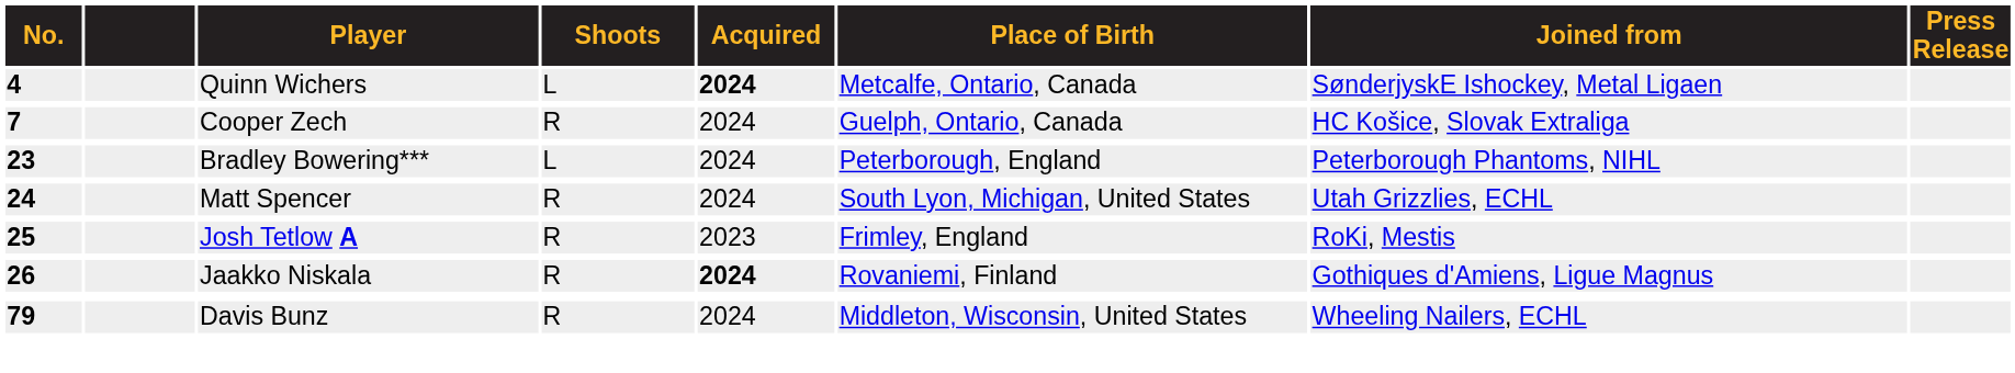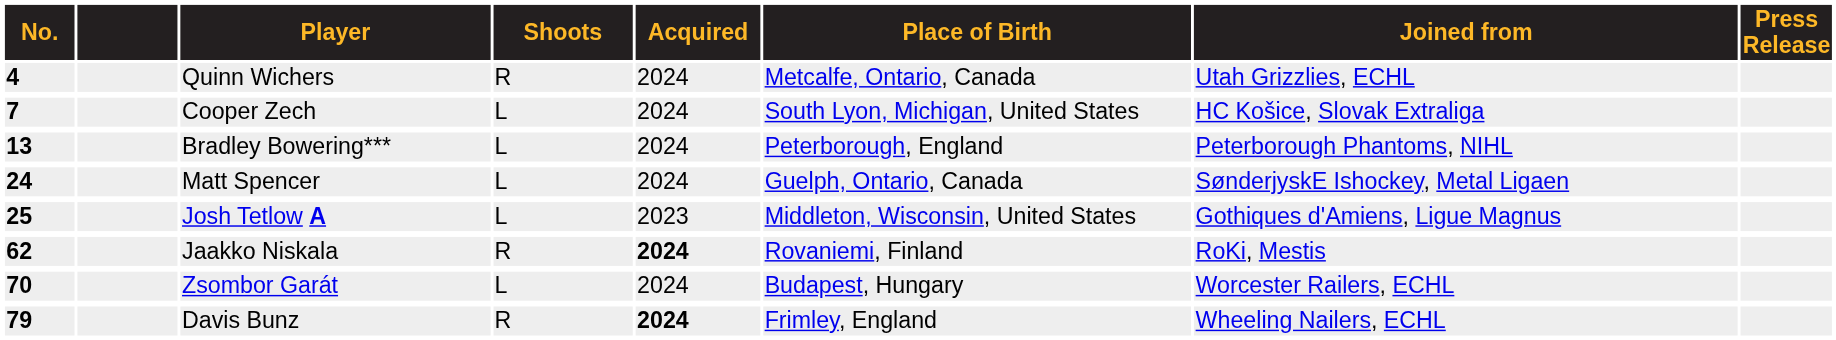 <table>
 <tr bgcolor="#231F20" style="color: #FDB827">
 <th width=4%>No.</th>
 <th width=6%></th>
 <th width=18%>Player</th>
 <th width=8%>Shoots</th>
 <th width=7%>Acquired</th>
 <th width=25%>Place of Birth</th>
 <th width=32%>Joined from</th>
 <th width=10%>Press Release</th>
 </tr>
 <tr style="background:#eee;">
 <td><strong>4</strong></td>
 <td></td>
 <td align="left">Quinn Wichers</td>
-<td>L</td>
-<td><strong>2024</strong></td>
+<td>R</td>
+<td>2024</td>
 <td align="left"><a href='#'>Metcalfe, Ontario</a>, Canada</td>
-<td align="left"><a href='#'>SønderjyskE Ishockey</a>, <a href='#'>Metal Ligaen</a></td>
+<td align="left"><a href='#'>Utah Grizzlies</a>, <a href='#'>ECHL</a></td>
 <td></td>
 </tr>
 <tr>
 </tr>
 <tr style="background:#eee;">
 <td><strong>7</strong></td>
 <td></td>
 <td align="left">Cooper Zech</td>
-<td>R</td>
+<td>L</td>
 <td>2024</td>
-<td align="left"><a href='#'>Guelph, Ontario</a>, Canada</td>
+<td align="left"><a href='#'>South Lyon, Michigan</a>, United States</td>
 <td align="left"><a href='#'>HC Košice</a>, <a href='#'>Slovak Extraliga</a></td>
 <td></td>
 </tr>
 <tr>
 </tr>
 <tr style="background:#eee;">
-<td><strong>23</strong></td>
+<td><strong>13</strong></td>
 <td></td>
 <td align="left">Bradley Bowering***</td>
 <td>L</td>
 <td>2024</td>
 <td align="left"><a href='#'>Peterborough</a>, England</td>
 <td align="left"><a href='#'>Peterborough Phantoms</a>, <a href='#'>NIHL</a></td>
 <td></td>
 </tr>
 <tr>
 </tr>
 <tr style="background:#eee;">
 <td><strong>24</strong></td>
 <td></td>
 <td align="left">Matt Spencer</td>
-<td>R</td>
+<td>L</td>
 <td>2024</td>
-<td align="left"><a href='#'>South Lyon, Michigan</a>, United States</td>
-<td align="left"><a href='#'>Utah Grizzlies</a>, <a href='#'>ECHL</a></td>
+<td align="left"><a href='#'>Guelph, Ontario</a>, Canada</td>
+<td align="left"><a href='#'>SønderjyskE Ishockey</a>, <a href='#'>Metal Ligaen</a></td>
 <td></td>
 </tr>
 <tr>
 </tr>
 <tr style="background:#eee;">
 <td><strong>25</strong></td>
 <td></td>
 <td align="left"><a href='#'>Josh Tetlow</a> <a href='#'><strong>A</strong></a></td>
+<td>L</td>
+<td>2023</td>
+<td align="left"><a href='#'>Middleton, Wisconsin</a>, United States</td>
+<td align="left"><a href='#'>Gothiques d'Amiens</a>, <a href='#'>Ligue Magnus</a></td>
+<td></td>
+</tr>
+<tr>
+</tr>
+<tr style="background:#eee;">
+<td><strong>62</strong></td>
+<td></td>
+<td align="left">Jaakko Niskala</td>
 <td>R</td>
-<td>2023</td>
-<td align="left"><a href='#'>Frimley</a>, England</td>
+<td><strong>2024</strong></td>
+<td align="left"><a href='#'>Rovaniemi</a>, Finland</td>
 <td align="left"><a href='#'>RoKi</a>, <a href='#'>Mestis</a></td>
 <td></td>
 </tr>
 <tr>
 </tr>
 <tr style="background:#eee;">
-<td><strong>26</strong></td>
+<td><strong>70</strong></td>
 <td></td>
-<td align="left">Jaakko Niskala</td>
-<td>R</td>
-<td><strong>2024</strong></td>
-<td align="left"><a href='#'>Rovaniemi</a>, Finland</td>
-<td align="left"><a href='#'>Gothiques d'Amiens</a>, <a href='#'>Ligue Magnus</a></td>
+<td align="left"><a href='#'>Zsombor Garát</a></td>
+<td>L</td>
+<td>2024</td>
+<td align="left"><a href='#'>Budapest</a>, Hungary</td>
+<td align="left"><a href='#'>Worcester Railers</a>, <a href='#'>ECHL</a></td>
 <td></td>
-</tr>
-<tr>
 </tr>
 <tr>
 </tr>
 <tr style="background:#eee;">
 <td><strong>79</strong></td>
 <td></td>
 <td align="left">Davis Bunz</td>
 <td>R</td>
-<td>2024</td>
-<td align="left"><a href='#'>Middleton, Wisconsin</a>, United States</td>
+<td><strong>2024</strong></td>
+<td align="left"><a href='#'>Frimley</a>, England</td>
 <td align="left"><a href='#'>Wheeling Nailers</a>, <a href='#'>ECHL</a></td>
 <td></td>
 </tr>
 <tr>
 </tr>
 </table>
